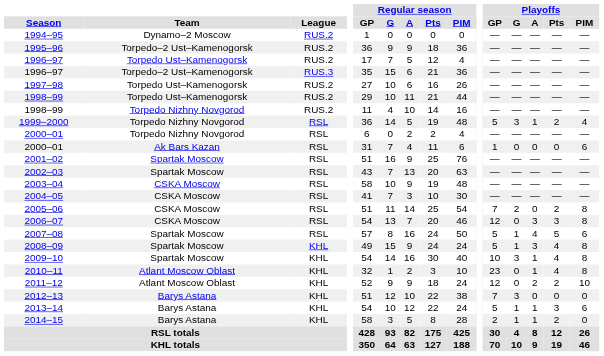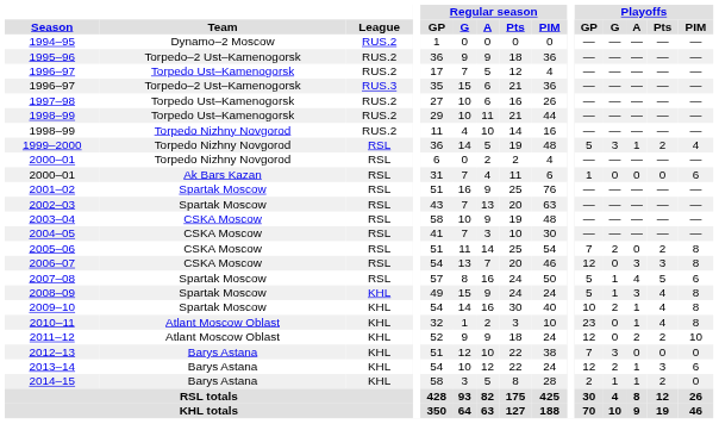 <table border="0" cellpadding="1" cellspacing="0" ID="Table3" style="text-align:center; width:60em">
 <tr bgcolor="#e0e0e0">
 <th colspan="3" bgcolor="#ffffff"> </th>
 <th rowspan="99" bgcolor="#ffffff"> </th>
 <th colspan="5"><a href='#'>Regular season</a></th>
 <th rowspan="99" bgcolor="#ffffff"> </th>
 <th colspan="5"><a href='#'>Playoffs</a></th>
 </tr>
 <tr bgcolor="#e0e0e0">
 <th><a href='#'>Season</a></th>
 <th>Team</th>
 <th>League</th>
 <th>GP</th>
 <th><a href='#'>G</a></th>
 <th><a href='#'>A</a></th>
 <th><a href='#'>Pts</a></th>
 <th><a href='#'>PIM</a></th>
 <th>GP</th>
 <th>G</th>
 <th>A</th>
 <th>Pts</th>
 <th>PIM</th>
 </tr>
 <tr>
 <td><a href='#'>1994–95</a></td>
 <td>Dynamo–2 Moscow</td>
 <td><a href='#'>RUS.2</a></td>
 <td>1</td>
 <td>0</td>
 <td>0</td>
 <td>0</td>
 <td>0</td>
 <td>—</td>
 <td>—</td>
 <td>—</td>
 <td>—</td>
 <td>—</td>
 </tr>
 <tr bgcolor="#f0f0f0">
 <td><a href='#'>1995–96</a></td>
 <td>Torpedo–2 Ust–Kamenogorsk</td>
 <td>RUS.2</td>
 <td>36</td>
 <td>9</td>
 <td>9</td>
 <td>18</td>
 <td>36</td>
 <td>—</td>
 <td>—</td>
 <td>—</td>
 <td>—</td>
 <td>—</td>
 </tr>
 <tr>
 <td><a href='#'>1996–97</a></td>
 <td><a href='#'>Torpedo Ust–Kamenogorsk</a></td>
 <td>RUS.2</td>
 <td>17</td>
 <td>7</td>
 <td>5</td>
 <td>12</td>
 <td>4</td>
 <td>—</td>
 <td>—</td>
 <td>—</td>
 <td>—</td>
 <td>—</td>
 </tr>
 <tr bgcolor="#f0f0f0">
 <td>1996–97</td>
 <td>Torpedo–2 Ust–Kamenogorsk</td>
 <td><a href='#'>RUS.3</a></td>
 <td>35</td>
 <td>15</td>
 <td>6</td>
 <td>21</td>
 <td>36</td>
 <td>—</td>
 <td>—</td>
 <td>—</td>
 <td>—</td>
 <td>—</td>
 </tr>
 <tr>
 <td><a href='#'>1997–98</a></td>
 <td>Torpedo Ust–Kamenogorsk</td>
 <td>RUS.2</td>
 <td>27</td>
 <td>10</td>
 <td>6</td>
 <td>16</td>
 <td>26</td>
 <td>—</td>
 <td>—</td>
 <td>—</td>
 <td>—</td>
 <td>—</td>
 </tr>
 <tr bgcolor="#f0f0f0">
 <td><a href='#'>1998–99</a></td>
 <td>Torpedo Ust–Kamenogorsk</td>
 <td>RUS.2</td>
 <td>29</td>
 <td>10</td>
 <td>11</td>
 <td>21</td>
 <td>44</td>
 <td>—</td>
 <td>—</td>
 <td>—</td>
 <td>—</td>
 <td>—</td>
 </tr>
 <tr>
 <td>1998–99</td>
 <td><a href='#'>Torpedo Nizhny Novgorod</a></td>
 <td>RUS.2</td>
 <td>11</td>
 <td>4</td>
 <td>10</td>
 <td>14</td>
 <td>16</td>
 <td>—</td>
 <td>—</td>
 <td>—</td>
 <td>—</td>
 <td>—</td>
 </tr>
 <tr bgcolor="#f0f0f0">
 <td><a href='#'>1999–2000</a></td>
 <td>Torpedo Nizhny Novgorod</td>
 <td><a href='#'>RSL</a></td>
 <td>36</td>
 <td>14</td>
 <td>5</td>
 <td>19</td>
 <td>48</td>
 <td>5</td>
 <td>3</td>
 <td>1</td>
 <td>2</td>
 <td>4</td>
 </tr>
 <tr>
 <td><a href='#'>2000–01</a></td>
 <td>Torpedo Nizhny Novgorod</td>
 <td>RSL</td>
 <td>6</td>
 <td>0</td>
 <td>2</td>
 <td>2</td>
 <td>4</td>
 <td>—</td>
 <td>—</td>
 <td>—</td>
 <td>—</td>
 <td>—</td>
 </tr>
 <tr bgcolor="#f0f0f0">
 <td>2000–01</td>
 <td><a href='#'>Ak Bars Kazan</a></td>
 <td>RSL</td>
 <td>31</td>
 <td>7</td>
 <td>4</td>
 <td>11</td>
 <td>6</td>
 <td>1</td>
 <td>0</td>
 <td>0</td>
 <td>0</td>
 <td>6</td>
 </tr>
 <tr>
 <td><a href='#'>2001–02</a></td>
 <td><a href='#'>Spartak Moscow</a></td>
 <td Russian Superleague>RSL</td>
 <td>51</td>
 <td>16</td>
 <td>9</td>
 <td>25</td>
 <td>76</td>
 <td>—</td>
 <td>—</td>
 <td>—</td>
 <td>—</td>
 <td>—</td>
 </tr>
 <tr bgcolor="#f0f0f0">
 <td><a href='#'>2002–03</a></td>
 <td>Spartak Moscow</td>
 <td>RSL</td>
 <td>43</td>
 <td>7</td>
 <td>13</td>
 <td>20</td>
 <td>63</td>
 <td>—</td>
 <td>—</td>
 <td>—</td>
 <td>—</td>
 <td>—</td>
 </tr>
 <tr>
 <td><a href='#'>2003–04</a></td>
 <td><a href='#'>CSKA Moscow</a></td>
 <td>RSL</td>
 <td>58</td>
 <td>10</td>
 <td>9</td>
 <td>19</td>
 <td>48</td>
 <td>—</td>
 <td>—</td>
 <td>—</td>
 <td>—</td>
 <td>—</td>
 </tr>
 <tr bgcolor="#f0f0f0">
 <td><a href='#'>2004–05</a></td>
 <td>CSKA Moscow</td>
 <td>RSL</td>
 <td>41</td>
 <td>7</td>
 <td>3</td>
 <td>10</td>
 <td>30</td>
 <td>—</td>
 <td>—</td>
 <td>—</td>
 <td>—</td>
 <td>—</td>
 </tr>
 <tr>
 <td><a href='#'>2005–06</a></td>
 <td>CSKA Moscow</td>
 <td>RSL</td>
 <td>51</td>
 <td>11</td>
 <td>14</td>
 <td>25</td>
 <td>54</td>
 <td>7</td>
 <td>2</td>
 <td>0</td>
 <td>2</td>
 <td>8</td>
 </tr>
 <tr bgcolor="#f0f0f0">
 <td><a href='#'>2006–07</a></td>
 <td>CSKA Moscow</td>
 <td>RSL</td>
 <td>54</td>
 <td>13</td>
 <td>7</td>
 <td>20</td>
 <td>46</td>
 <td>12</td>
 <td>0</td>
 <td>3</td>
 <td>3</td>
 <td>8</td>
 </tr>
 <tr>
 <td><a href='#'>2007–08</a></td>
 <td>Spartak Moscow</td>
 <td>RSL</td>
 <td>57</td>
 <td>8</td>
 <td>16</td>
 <td>24</td>
 <td>50</td>
 <td>5</td>
 <td>1</td>
 <td>4</td>
 <td>5</td>
 <td>6</td>
 </tr>
 <tr bgcolor="#f0f0f0">
 <td><a href='#'>2008–09</a></td>
 <td>Spartak Moscow</td>
 <td><a href='#'>KHL</a></td>
 <td>49</td>
 <td>15</td>
 <td>9</td>
 <td>24</td>
 <td>24</td>
 <td>5</td>
 <td>1</td>
 <td>3</td>
 <td>4</td>
 <td>8</td>
 </tr>
 <tr>
 <td><a href='#'>2009–10</a></td>
 <td>Spartak Moscow</td>
 <td>KHL</td>
 <td>54</td>
 <td>14</td>
 <td>16</td>
 <td>30</td>
 <td>40</td>
 <td>10</td>
-<td>3</td>
+<td>2</td>
 <td>1</td>
 <td>4</td>
 <td>8</td>
 </tr>
 <tr bgcolor="#f0f0f0">
 <td><a href='#'>2010–11</a></td>
 <td><a href='#'>Atlant Moscow Oblast</a></td>
 <td>KHL</td>
 <td>32</td>
 <td>1</td>
 <td>2</td>
 <td>3</td>
 <td>10</td>
 <td>23</td>
 <td>0</td>
 <td>1</td>
 <td>4</td>
 <td>8</td>
 </tr>
 <tr>
 <td><a href='#'>2011–12</a></td>
 <td>Atlant Moscow Oblast</td>
 <td>KHL</td>
 <td>52</td>
 <td>9</td>
 <td>9</td>
 <td>18</td>
 <td>24</td>
 <td>12</td>
 <td>0</td>
 <td>2</td>
 <td>2</td>
 <td>10</td>
 </tr>
 <tr bgcolor="#f0f0f0">
 <td><a href='#'>2012–13</a></td>
 <td><a href='#'>Barys Astana</a></td>
 <td>KHL</td>
 <td>51</td>
 <td>12</td>
 <td>10</td>
 <td>22</td>
 <td>38</td>
 <td>7</td>
 <td>3</td>
 <td>0</td>
 <td>0</td>
 <td>0</td>
 </tr>
 <tr>
 <td><a href='#'>2013–14</a></td>
 <td>Barys Astana</td>
 <td>KHL</td>
 <td>54</td>
 <td>10</td>
 <td>12</td>
 <td>22</td>
 <td>24</td>
-<td>5</td>
-<td>1</td>
+<td>12</td>
+<td>2</td>
 <td>1</td>
 <td>3</td>
 <td>6</td>
 </tr>
 <tr bgcolor="#f0f0f0">
 <td><a href='#'>2014–15</a></td>
 <td>Barys Astana</td>
 <td>KHL</td>
 <td>58</td>
 <td>3</td>
 <td>5</td>
 <td>8</td>
 <td>28</td>
 <td>2</td>
 <td>1</td>
 <td>1</td>
 <td>2</td>
 <td>0</td>
 </tr>
 <tr style="background:#e0e0e0;">
 <th colspan="3">RSL totals</th>
 <th>428</th>
 <th>93</th>
 <th>82</th>
 <th>175</th>
 <th>425</th>
 <th>30</th>
 <th>4</th>
 <th>8</th>
 <th>12</th>
 <th>26</th>
 </tr>
 <tr style="background:#e0e0e0;">
 <th colspan="3">KHL totals</th>
 <th>350</th>
 <th>64</th>
 <th>63</th>
 <th>127</th>
 <th>188</th>
 <th>70</th>
 <th>10</th>
 <th>9</th>
 <th>19</th>
 <th>46</th>
 </tr>
 </table>
